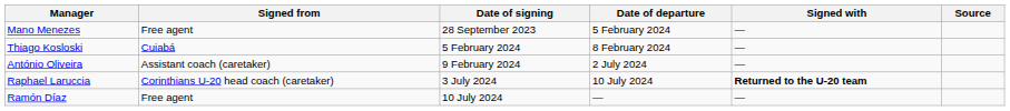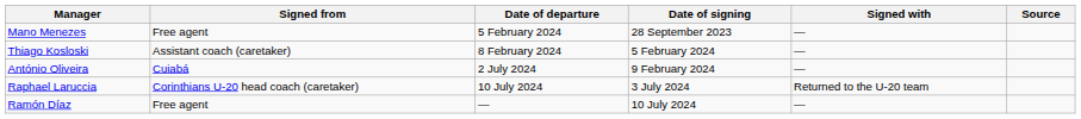 <table class="wikitable sortable" style="width:90%; text-align:center; font-size:95%; text-align:left;">
 <tr>
 <th><strong>Manager </strong></th>
 <th><strong>Signed from</strong></th>
+<th><strong>Date of departure</strong></th>
 <th><strong>Date of signing</strong></th>
-<th><strong>Date of departure</strong></th>
 <th><strong>Signed with</strong></th>
 <th><strong>Source</strong></th>
 </tr>
 <tr>
 <td> <a href='#'>Mano Menezes</a></td>
 <td>Free agent</td>
+<td>5 February 2024</td>
 <td>28 September 2023</td>
+<td>—</td>
+<td></td>
+</tr>
+<tr>
+<td> <a href='#'>Thiago Kosloski</a></td>
+<td>Assistant coach (caretaker)</td>
+<td>8 February 2024</td>
 <td>5 February 2024</td>
 <td>—</td>
 <td></td>
 </tr>
 <tr>
-<td> <a href='#'>Thiago Kosloski</a></td>
+<td> <a href='#'>António Oliveira</a></td>
 <td> <a href='#'>Cuiabá</a></td>
-<td>5 February 2024</td>
-<td>8 February 2024</td>
-<td>—</td>
-<td></td>
-</tr>
-<tr>
-<td> <a href='#'>António Oliveira</a></td>
-<td>Assistant coach (caretaker)</td>
+<td>2 July 2024</td>
 <td>9 February 2024</td>
-<td>2 July 2024</td>
 <td>—</td>
 <td></td>
 </tr>
 <tr>
 <td> <a href='#'>Raphael Laruccia</a></td>
 <td><a href='#'>Corinthians U-20</a> head coach (caretaker)</td>
+<td>10 July 2024</td>
 <td>3 July 2024</td>
-<td>10 July 2024</td>
-<td><strong>Returned to the U-20 team</strong></td>
+<td>Returned to the U-20 team</td>
 <td></td>
 </tr>
 <tr>
 <td> <a href='#'>Ramón Díaz</a></td>
 <td>Free agent</td>
+<td>—</td>
 <td>10 July 2024</td>
-<td>—</td>
 <td>—</td>
 <td></td>
 </tr>
 </table>
